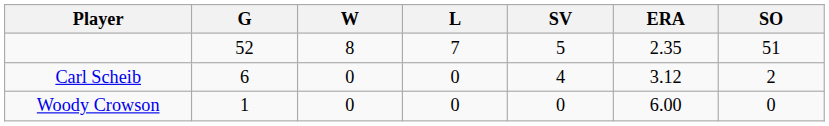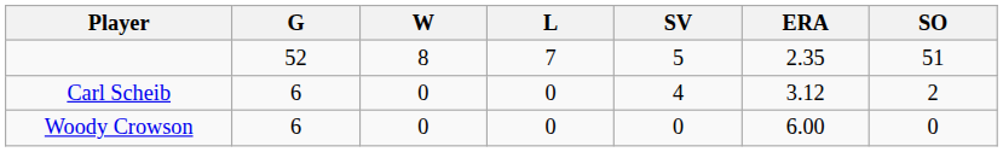 <table class="wikitable sortable">
 <tr>
 <th bgcolor="#DDDDFF" width="16%">Player</th>
 <th bgcolor="#DDDDFF" width="9%">G</th>
 <th bgcolor="#DDDDFF" width="9%">W</th>
 <th bgcolor="#DDDDFF" width="9%">L</th>
 <th bgcolor="#DDDDFF" width="9%">SV</th>
 <th bgcolor="#DDDDFF" width="9%">ERA</th>
 <th bgcolor="#DDDDFF" width="9%">SO</th>
 </tr>
 <tr align="center">
 <td></td>
 <td>52</td>
 <td>8</td>
 <td>7</td>
 <td>5</td>
 <td>2.35</td>
 <td>51</td>
 </tr>
 <tr align="center">
 <td><a href='#'>Carl Scheib</a></td>
 <td>6</td>
 <td>0</td>
 <td>0</td>
 <td>4</td>
 <td>3.12</td>
 <td>2</td>
 </tr>
 <tr align=center>
 <td><a href='#'>Woody Crowson</a></td>
-<td>1</td>
+<td>6</td>
 <td>0</td>
 <td>0</td>
 <td>0</td>
 <td>6.00</td>
 <td>0</td>
 </tr>
 </table>
